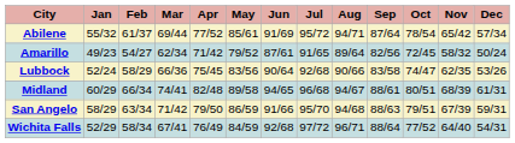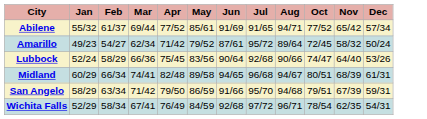 <table class="wikitable sortable sort-under" "text-align: center; font-size: 80%;">
 <tr>
 <th style="background-color: #E5AFAA;">City</th>
 <th style="background-color: #E5AFAA;" data-sort-type="number">Jan</th>
 <th style="background-color: #E5AFAA;" data-sort-type="number">Feb</th>
 <th style="background-color: #E5AFAA;" data-sort-type="number">Mar</th>
 <th style="background-color: #E5AFAA;" data-sort-type="number">Apr</th>
 <th style="background-color: #E5AFAA;" data-sort-type="number">May</th>
 <th style="background-color: #E5AFAA;" data-sort-type="number">Jun</th>
 <th style="background-color: #E5AFAA;" data-sort-type="number">Jul</th>
 <th style="background-color: #E5AFAA;" data-sort-type="number">Aug</th>
-<th style="background-color: #E5AFAA;" data-sort-type="number">Sep</th>
 <th style="background-color: #E5AFAA;" data-sort-type="number">Oct</th>
 <th style="background-color: #E5AFAA;" data-sort-type="number">Nov</th>
 <th style="background-color: #E5AFAA;" data-sort-type="number">Dec</th>
 </tr>
 <tr style="background: #F8F3CA;">
 <th style="background: #F8F3CA;"><a href='#'>Abilene</a></th>
 <td>55/32</td>
 <td>61/37</td>
 <td>69/44</td>
 <td>77/52</td>
 <td>85/61</td>
 <td>91/69</td>
-<td>95/72</td>
+<td>91/65</td>
 <td>94/71</td>
-<td>87/64</td>
-<td>78/54</td>
+<td>77/52</td>
 <td>65/42</td>
 <td>57/34</td>
 </tr>
 <tr style="background: #C5DFE1;">
 <th style="background: #C5DFE1;"><a href='#'>Amarillo</a></th>
 <td>49/23</td>
 <td>54/27</td>
 <td>62/34</td>
 <td>71/42</td>
 <td>79/52</td>
 <td>87/61</td>
-<td>91/65</td>
+<td>95/72</td>
 <td>89/64</td>
-<td>82/56</td>
 <td>72/45</td>
 <td>58/32</td>
 <td>50/24</td>
 </tr>
 <tr style="background: #F8F3CA;">
 <th style="background: #F8F3CA;"><a href='#'>Lubbock</a></th>
 <td>52/24</td>
 <td>58/29</td>
 <td>66/36</td>
 <td>75/45</td>
 <td>83/56</td>
 <td>90/64</td>
 <td>92/68</td>
 <td>90/66</td>
-<td>83/58</td>
 <td>74/47</td>
-<td>62/35</td>
+<td>64/40</td>
 <td>53/26</td>
 </tr>
 <tr style="background: #C5DFE1;">
 <th style="background: #C5DFE1;"><a href='#'>Midland</a></th>
 <td>60/29</td>
 <td>66/34</td>
 <td>74/41</td>
 <td>82/48</td>
 <td>89/58</td>
 <td>94/65</td>
 <td>96/68</td>
 <td>94/67</td>
-<td>88/61</td>
 <td>80/51</td>
 <td>68/39</td>
 <td>61/31</td>
 </tr>
 <tr style="background: #F8F3CA;">
 <th style="background: #F8F3CA;"><a href='#'>San Angelo</a></th>
 <td>58/29</td>
 <td>63/34</td>
 <td>71/42</td>
 <td>79/50</td>
 <td>86/59</td>
 <td>91/66</td>
 <td>95/70</td>
 <td>94/68</td>
-<td>88/63</td>
 <td>79/51</td>
 <td>67/39</td>
 <td>59/31</td>
 </tr>
 <tr style="background: #C5DFE1;">
 <th style="background: #C5DFE1;"><a href='#'>Wichita Falls</a></th>
 <td>52/29</td>
 <td>58/34</td>
 <td>67/41</td>
 <td>76/49</td>
 <td>84/59</td>
 <td>92/68</td>
 <td>97/72</td>
 <td>96/71</td>
-<td>88/64</td>
-<td>77/52</td>
-<td>64/40</td>
+<td>78/54</td>
+<td>62/35</td>
 <td>54/31</td>
 </tr>
 </table>
